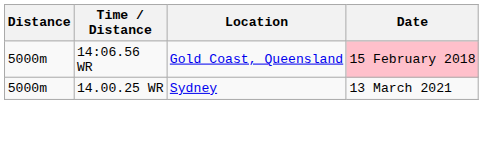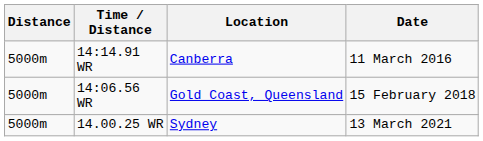 <table class="wikitable" border="1">
 <tr>
 <th>Distance</th>
 <th>Time / <br> Distance</th>
 <th>Location</th>
 <th>Date</th>
 </tr>
 <tr>
 <td>5000m</td>
+<td>14:14.91 <br> WR</td>
+<td><a href='#'>Canberra</a></td>
+<td>11 March 2016</td>
+</tr>
+<tr>
+<td>5000m</td>
 <td>14:06.56  <br> WR</td>
 <td><a href='#'>Gold Coast, Queensland</a></td>
-<td style="background: pink;">15 February 2018</td>
+<td>15 February 2018</td>
 </tr>
 <tr>
 <td>5000m</td>
 <td>14.00.25 WR <br></td>
 <td><a href='#'>Sydney</a></td>
 <td>13 March 2021</td>
 </tr>
 </table>
